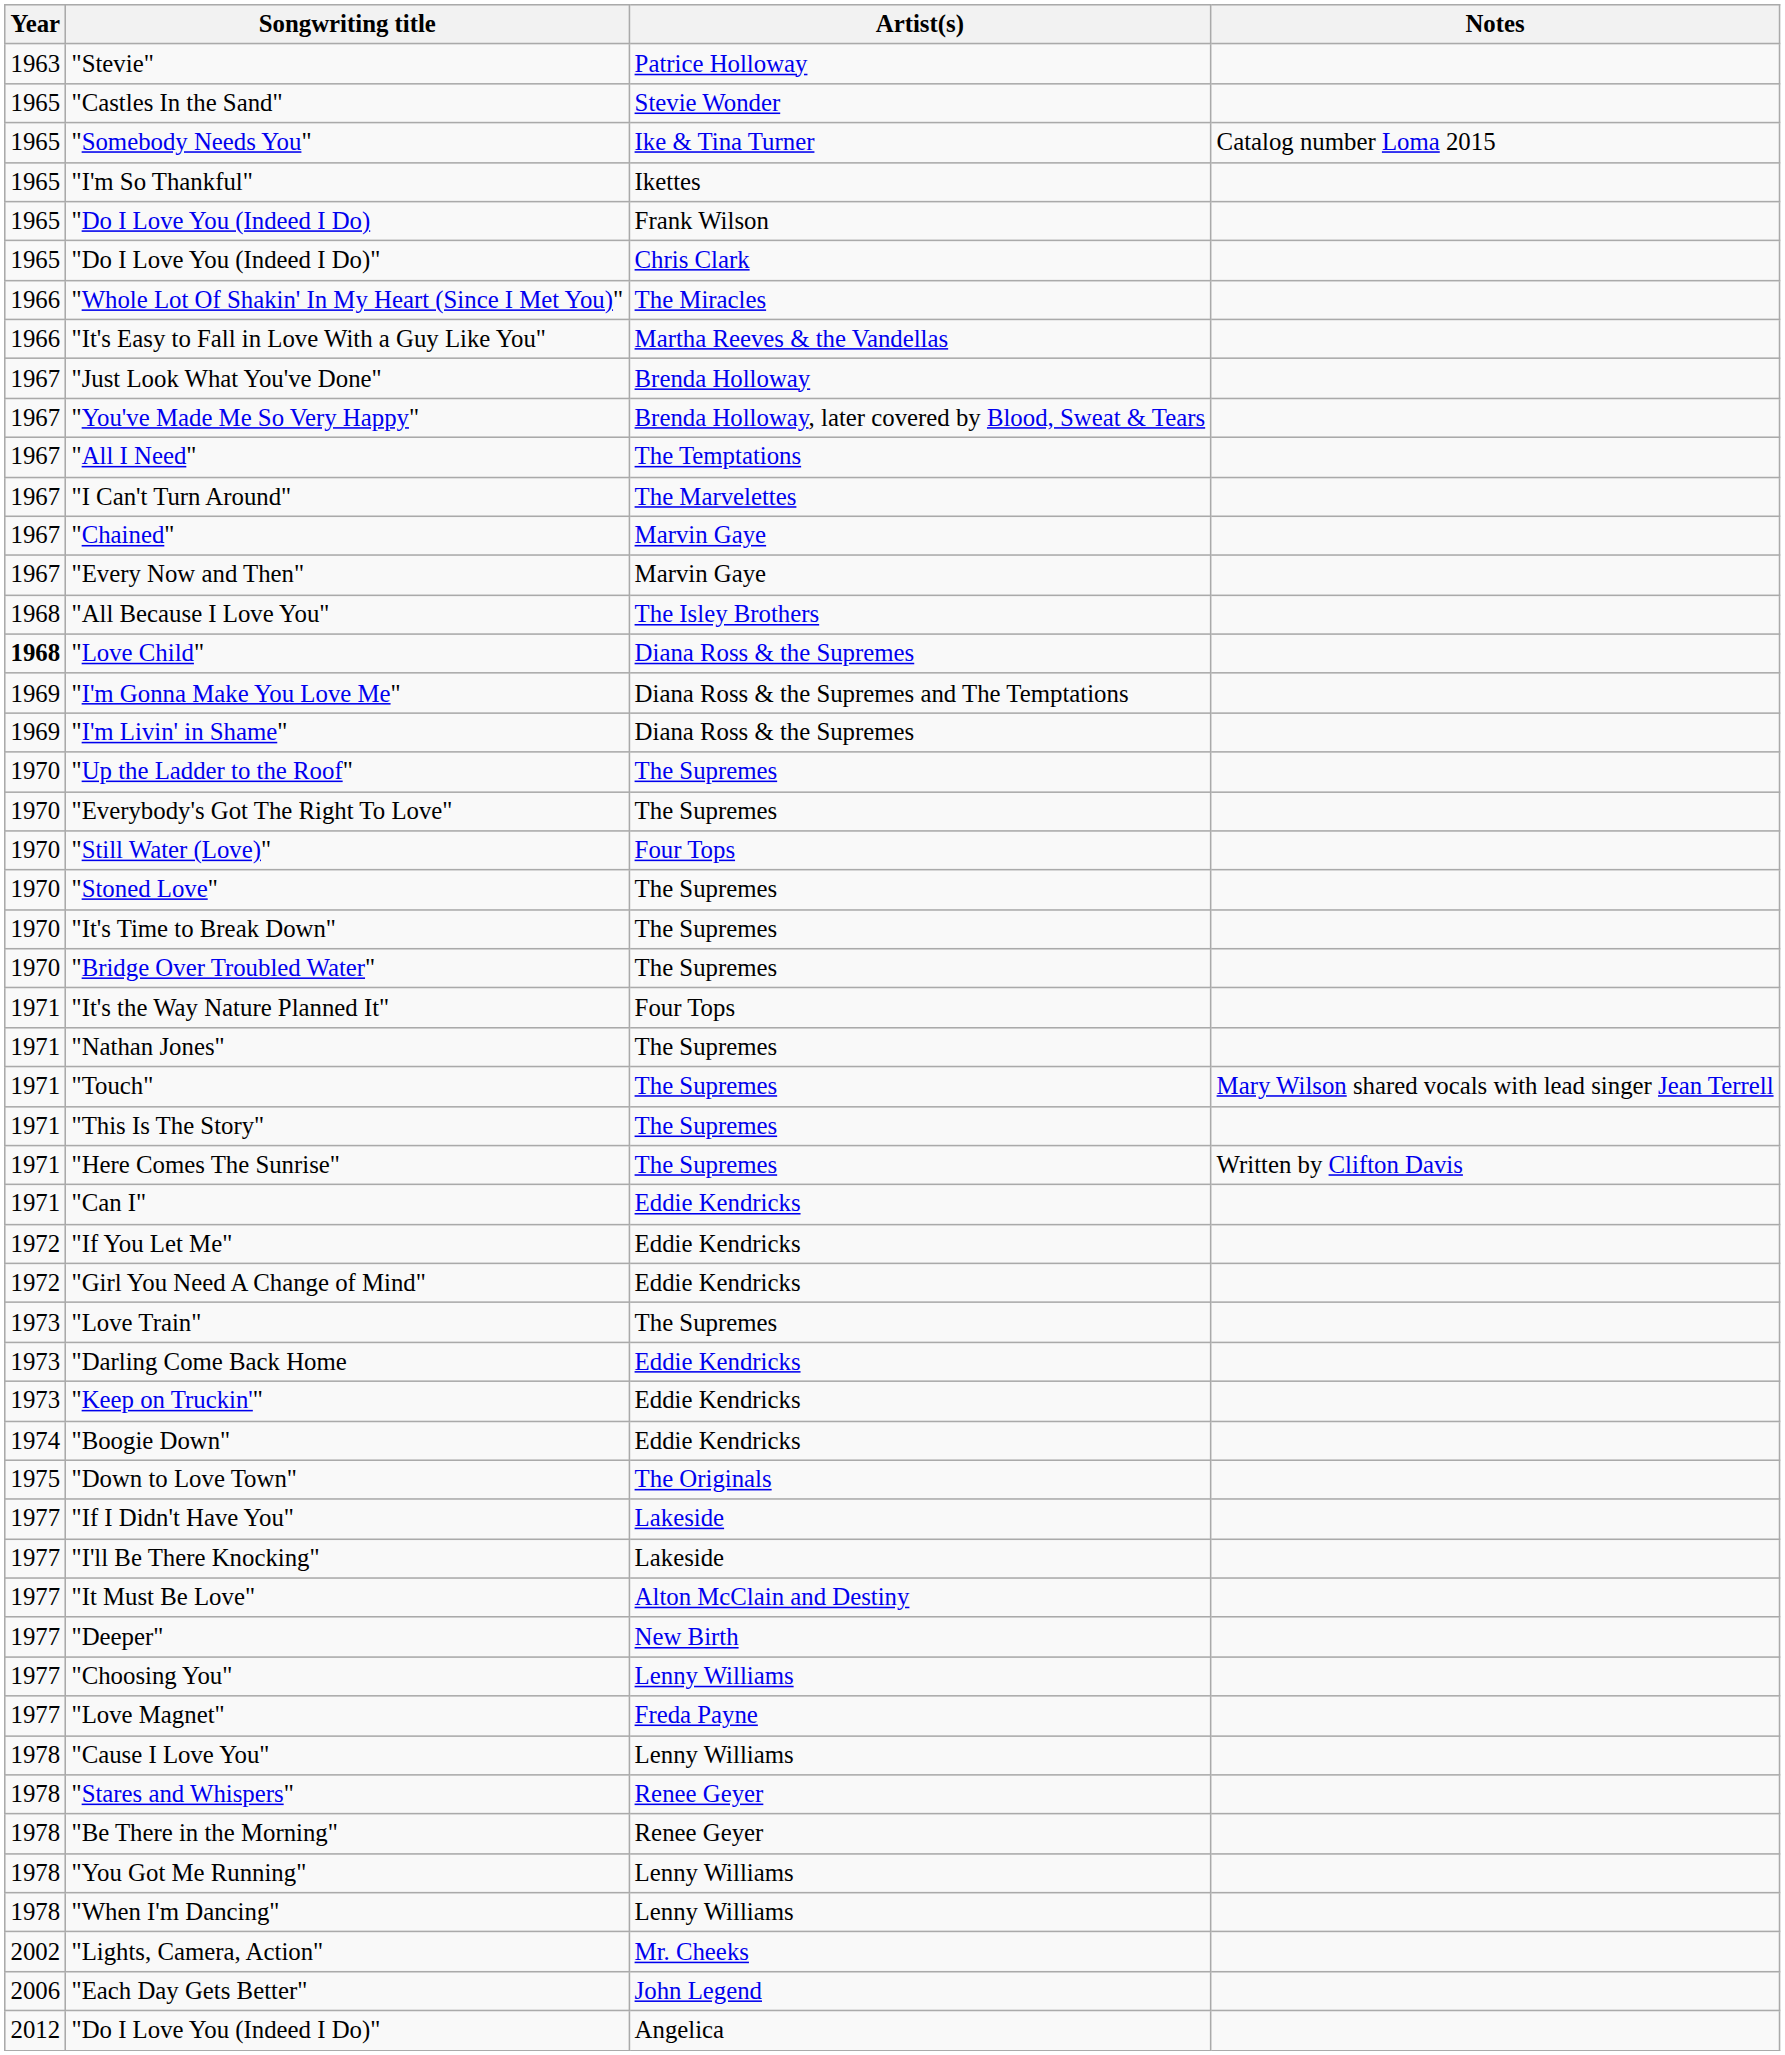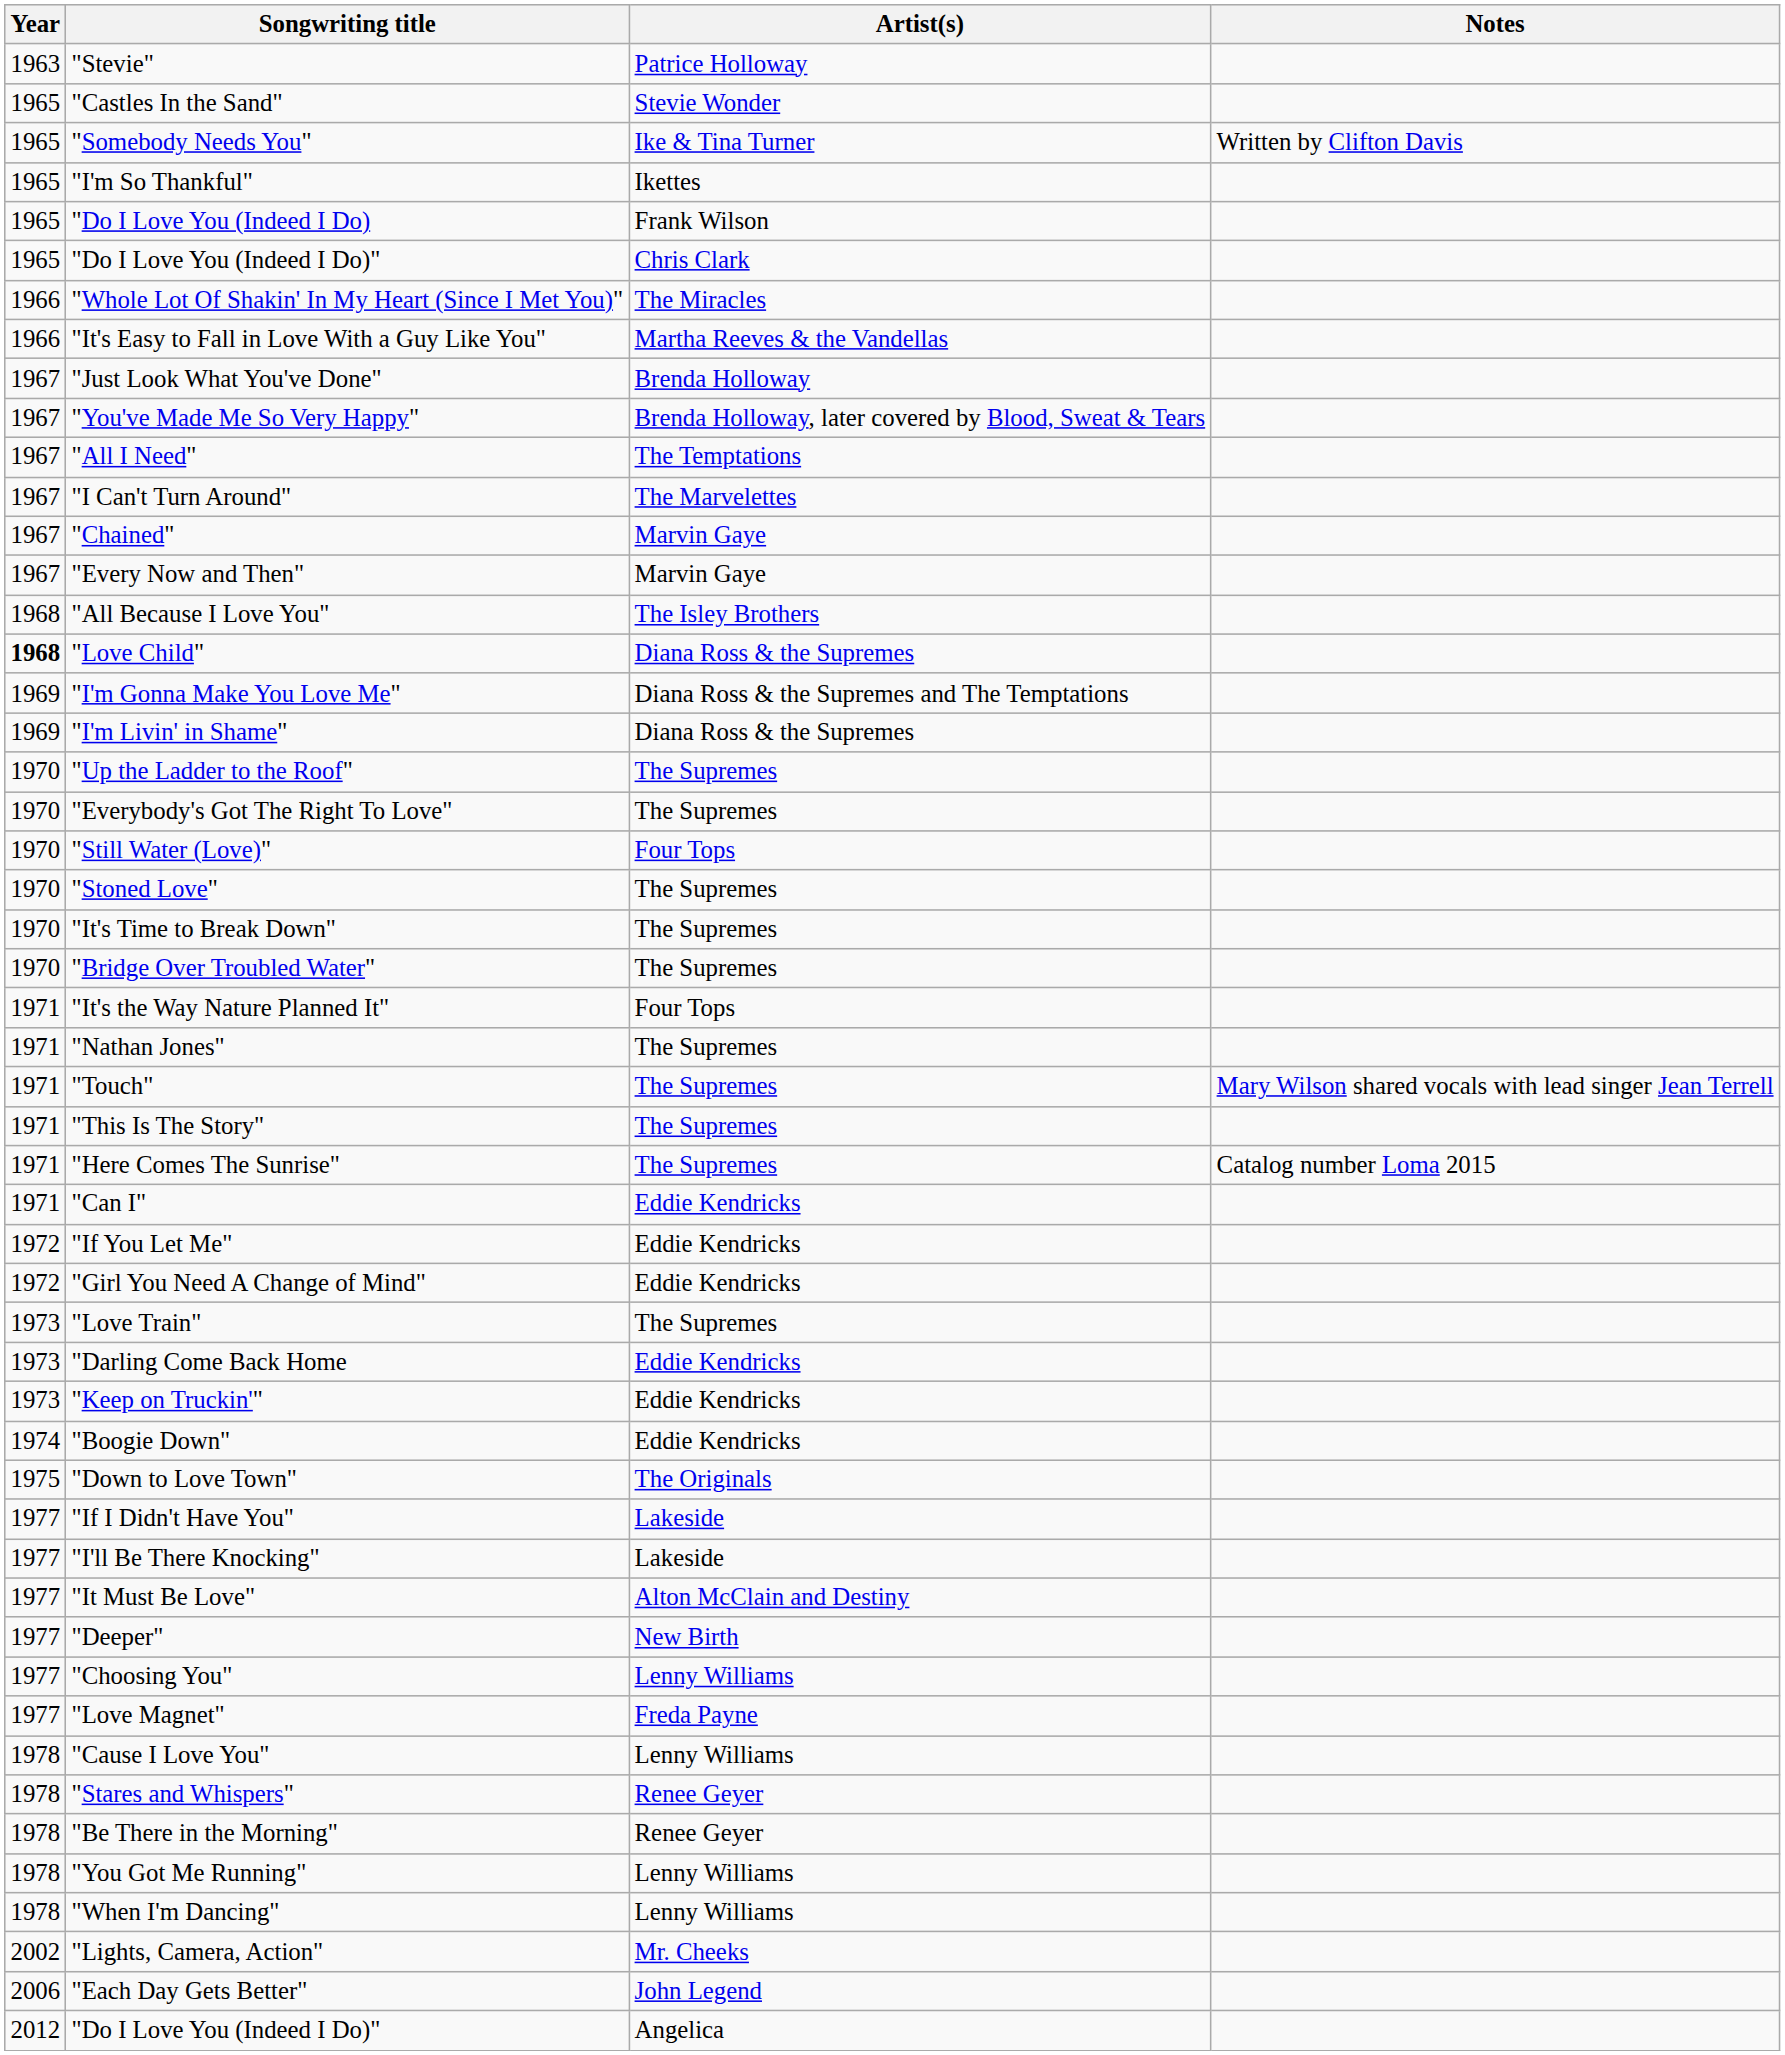 <table class="wikitable sortable">
 <tr>
 <th>Year</th>
 <th>Songwriting title</th>
 <th>Artist(s)</th>
 <th>Notes</th>
 </tr>
 <tr>
 <td>1963</td>
 <td>"Stevie"</td>
 <td><a href='#'>Patrice Holloway</a></td>
 <td></td>
 </tr>
 <tr>
 <td>1965</td>
 <td>"Castles In the Sand"</td>
 <td><a href='#'>Stevie Wonder</a></td>
 <td></td>
 </tr>
 <tr>
 <td>1965</td>
 <td>"<a href='#'>Somebody Needs You</a>"</td>
 <td><a href='#'>Ike & Tina Turner</a></td>
-<td>Catalog number <a href='#'>Loma</a> 2015</td>
+<td>Written by <a href='#'>Clifton Davis</a></td>
 </tr>
 <tr>
 <td>1965</td>
 <td>"I'm So Thankful"</td>
 <td>Ikettes</td>
 <td></td>
 </tr>
 <tr>
 <td>1965</td>
 <td>"<a href='#'>Do I Love You (Indeed I Do)</a></td>
 <td>Frank Wilson</td>
 <td></td>
 </tr>
 <tr>
 <td>1965</td>
 <td>"Do I Love You (Indeed I Do)"</td>
 <td><a href='#'>Chris Clark</a></td>
 <td></td>
 </tr>
 <tr>
 <td>1966</td>
 <td>"<a href='#'>Whole Lot Of Shakin' In My Heart (Since I Met You)</a>"</td>
 <td><a href='#'>The Miracles</a></td>
 <td></td>
 </tr>
 <tr>
 <td>1966</td>
 <td>"It's Easy to Fall in Love With a Guy Like You"</td>
 <td><a href='#'>Martha Reeves & the Vandellas</a></td>
 <td></td>
 </tr>
 <tr>
 <td>1967</td>
 <td>"Just Look What You've Done"</td>
 <td><a href='#'>Brenda Holloway</a></td>
 <td></td>
 </tr>
 <tr>
 <td>1967</td>
 <td>"<a href='#'>You've Made Me So Very Happy</a>"</td>
 <td><a href='#'>Brenda Holloway</a>, later covered by <a href='#'>Blood, Sweat & Tears</a></td>
 <td></td>
 </tr>
 <tr>
 <td>1967</td>
 <td>"<a href='#'>All I Need</a>"</td>
 <td><a href='#'>The Temptations</a></td>
 <td></td>
 </tr>
 <tr>
 <td>1967</td>
 <td>"I Can't Turn Around"</td>
 <td><a href='#'>The Marvelettes</a></td>
 <td></td>
 </tr>
 <tr>
 <td>1967</td>
 <td>"<a href='#'>Chained</a>"</td>
 <td><a href='#'>Marvin Gaye</a></td>
 <td></td>
 </tr>
 <tr>
 <td>1967</td>
 <td>"Every Now and Then"</td>
 <td>Marvin Gaye</td>
 <td></td>
 </tr>
 <tr>
 <td>1968</td>
 <td>"All Because I Love You"</td>
 <td><a href='#'>The Isley Brothers</a></td>
 <td></td>
 </tr>
 <tr>
 <td><strong>1968</strong></td>
 <td>"<a href='#'>Love Child</a>"</td>
 <td><a href='#'>Diana Ross & the Supremes</a></td>
 <td></td>
 </tr>
 <tr>
 <td>1969</td>
 <td>"<a href='#'>I'm Gonna Make You Love Me</a>"</td>
 <td>Diana Ross & the Supremes and The Temptations</td>
 <td></td>
 </tr>
 <tr>
 <td>1969</td>
 <td>"<a href='#'>I'm Livin' in Shame</a>"</td>
 <td>Diana Ross & the Supremes</td>
 <td></td>
 </tr>
 <tr>
 <td>1970</td>
 <td>"<a href='#'>Up the Ladder to the Roof</a>"</td>
 <td><a href='#'>The Supremes</a></td>
 <td></td>
 </tr>
 <tr>
 <td>1970</td>
 <td>"Everybody's Got The Right To Love"</td>
 <td>The Supremes</td>
 <td></td>
 </tr>
 <tr>
 <td>1970</td>
 <td>"<a href='#'>Still Water (Love)</a>"</td>
 <td><a href='#'>Four Tops</a></td>
 <td></td>
 </tr>
 <tr>
 <td>1970</td>
 <td>"<a href='#'>Stoned Love</a>"</td>
 <td>The Supremes</td>
 <td></td>
 </tr>
 <tr>
 <td>1970</td>
 <td>"It's Time to Break Down"</td>
 <td>The Supremes</td>
 <td></td>
 </tr>
 <tr>
 <td>1970</td>
 <td>"<a href='#'>Bridge Over Troubled Water</a>"</td>
 <td>The Supremes</td>
 <td></td>
 </tr>
 <tr>
 <td>1971</td>
 <td>"It's the Way Nature Planned It"</td>
 <td>Four Tops</td>
 <td></td>
 </tr>
 <tr>
 <td>1971</td>
 <td>"Nathan Jones"</td>
 <td>The Supremes</td>
 <td></td>
 </tr>
 <tr>
 <td>1971</td>
 <td>"Touch"</td>
 <td><a href='#'>The Supremes</a></td>
 <td><a href='#'>Mary Wilson</a> shared vocals with lead singer <a href='#'>Jean Terrell</a></td>
 </tr>
 <tr>
 <td>1971</td>
 <td>"This Is The Story"</td>
 <td><a href='#'>The Supremes</a></td>
 <td></td>
 </tr>
 <tr>
 <td>1971</td>
 <td>"Here Comes The Sunrise"</td>
 <td><a href='#'>The Supremes</a></td>
-<td>Written by <a href='#'>Clifton Davis</a></td>
+<td>Catalog number <a href='#'>Loma</a> 2015</td>
 </tr>
 <tr>
 <td>1971</td>
 <td>"Can I"</td>
 <td><a href='#'>Eddie Kendricks</a></td>
 <td></td>
 </tr>
 <tr>
 <td>1972</td>
 <td>"If You Let Me"</td>
 <td>Eddie Kendricks</td>
 <td></td>
 </tr>
 <tr>
 <td>1972</td>
 <td>"Girl You Need A Change of Mind"</td>
 <td>Eddie Kendricks</td>
 <td></td>
 </tr>
 <tr>
 <td>1973</td>
 <td>"Love Train"</td>
 <td>The Supremes</td>
 <td></td>
 </tr>
 <tr>
 <td>1973</td>
 <td>"Darling Come Back Home</td>
 <td><a href='#'>Eddie Kendricks</a></td>
 <td></td>
 </tr>
 <tr>
 <td>1973</td>
 <td>"<a href='#'>Keep on Truckin'</a>"</td>
 <td>Eddie Kendricks</td>
 <td></td>
 </tr>
 <tr>
 <td>1974</td>
 <td>"Boogie Down"</td>
 <td>Eddie Kendricks</td>
 <td></td>
 </tr>
 <tr>
 <td>1975</td>
 <td>"Down to Love Town"</td>
 <td><a href='#'>The Originals</a></td>
 <td></td>
 </tr>
 <tr>
 <td>1977</td>
 <td>"If I Didn't Have You"</td>
 <td><a href='#'>Lakeside</a></td>
 <td></td>
 </tr>
 <tr>
 <td>1977</td>
 <td>"I'll Be There Knocking"</td>
 <td>Lakeside</td>
 <td></td>
 </tr>
 <tr>
 <td>1977</td>
 <td>"It Must Be Love"</td>
 <td><a href='#'>Alton McClain and Destiny</a></td>
 <td></td>
 </tr>
 <tr>
 <td>1977</td>
 <td>"Deeper"</td>
 <td><a href='#'>New Birth</a></td>
 <td></td>
 </tr>
 <tr>
 <td>1977</td>
 <td>"Choosing You"</td>
 <td><a href='#'>Lenny Williams</a></td>
 <td></td>
 </tr>
 <tr>
 <td>1977</td>
 <td>"Love Magnet"</td>
 <td><a href='#'>Freda Payne</a></td>
 <td></td>
 </tr>
 <tr>
 <td>1978</td>
 <td>"Cause I Love You"</td>
 <td>Lenny Williams</td>
 <td></td>
 </tr>
 <tr>
 <td>1978</td>
 <td>"<a href='#'>Stares and Whispers</a>"</td>
 <td><a href='#'>Renee Geyer</a></td>
 <td></td>
 </tr>
 <tr>
 <td>1978</td>
 <td>"Be There in the Morning"</td>
 <td>Renee Geyer</td>
 <td></td>
 </tr>
 <tr>
 <td>1978</td>
 <td>"You Got Me Running"</td>
 <td>Lenny Williams</td>
 <td></td>
 </tr>
 <tr>
 <td>1978</td>
 <td>"When I'm Dancing"</td>
 <td>Lenny Williams</td>
 <td></td>
 </tr>
 <tr>
 <td>2002</td>
 <td>"Lights, Camera, Action"</td>
 <td><a href='#'>Mr. Cheeks</a></td>
 <td></td>
 </tr>
 <tr>
 <td>2006</td>
 <td>"Each Day Gets Better"</td>
 <td><a href='#'>John Legend</a></td>
 <td></td>
 </tr>
 <tr>
 <td>2012</td>
 <td>"Do I Love You (Indeed I Do)"</td>
 <td>Angelica</td>
 <td></td>
 </tr>
 </table>
